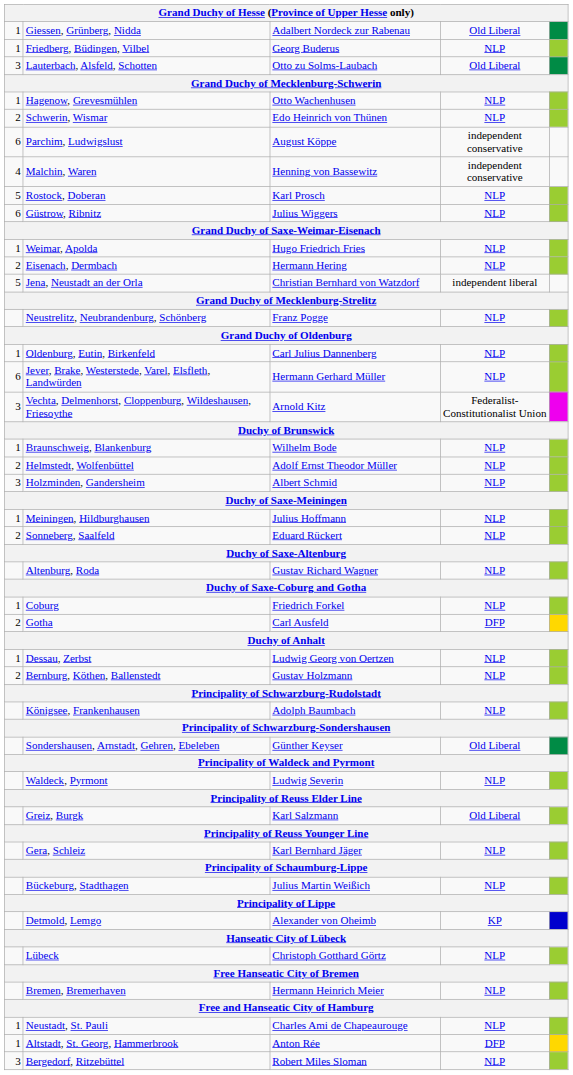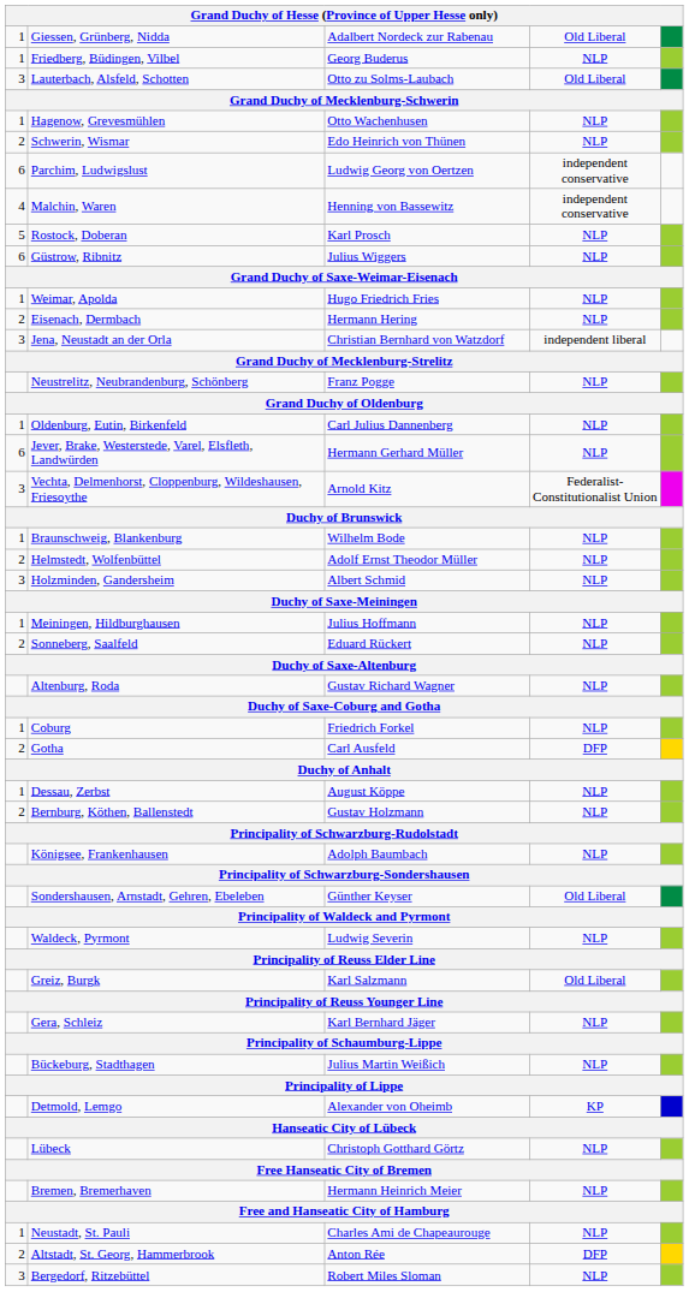 <table class="wikitable">
 <tr>
 <th colspan="5" align="center"><a href='#'>Grand Duchy of Hesse</a> (<a href='#'>Province of Upper Hesse</a> only)</th>
 </tr>
 <tr>
 <td align="right" width="20">1</td>
 <td width="350"><a href='#'>Giessen</a>, <a href='#'>Grünberg</a>, <a href='#'>Nidda</a></td>
 <td width="240"><a href='#'>Adalbert Nordeck zur Rabenau</a></td>
 <td align="center" width="150"><a href='#'>Old Liberal</a></td>
 <td bgcolor="#008B45" width="20"></td>
 </tr>
 <tr>
 <td align="right">1</td>
 <td><a href='#'>Friedberg</a>, <a href='#'>Büdingen</a>, <a href='#'>Vilbel</a></td>
 <td><a href='#'>Georg Buderus</a></td>
 <td align="center"><a href='#'>NLP</a></td>
 <td bgcolor="#9ACD32"></td>
 </tr>
 <tr>
 <td align="right">3</td>
 <td><a href='#'>Lauterbach</a>, <a href='#'>Alsfeld</a>, <a href='#'>Schotten</a></td>
 <td><a href='#'>Otto zu Solms-Laubach</a></td>
 <td align="center"><a href='#'>Old Liberal</a></td>
 <td bgcolor="#008B45"></td>
 </tr>
 <tr>
 <th colspan="5" align="center"><a href='#'>Grand Duchy of Mecklenburg-Schwerin</a></th>
 </tr>
 <tr>
 <td align="right">1</td>
 <td><a href='#'>Hagenow</a>, <a href='#'>Grevesmühlen</a></td>
 <td><a href='#'>Otto Wachenhusen</a></td>
 <td align="center"><a href='#'>NLP</a></td>
 <td bgcolor="#9ACD32"></td>
 </tr>
 <tr>
 <td align="right">2</td>
 <td><a href='#'>Schwerin</a>, <a href='#'>Wismar</a></td>
 <td><a href='#'>Edo Heinrich von Thünen</a></td>
 <td align="center"><a href='#'>NLP</a></td>
 <td bgcolor="#9ACD32"></td>
 </tr>
 <tr>
 <td align="right">6</td>
 <td><a href='#'>Parchim</a>, <a href='#'>Ludwigslust</a></td>
-<td><a href='#'>August Köppe</a></td>
+<td><a href='#'>Ludwig Georg von Oertzen</a></td>
 <td align="center">independent conservative</td>
 <td></td>
 </tr>
 <tr>
 <td align="right">4</td>
 <td><a href='#'>Malchin</a>, <a href='#'>Waren</a></td>
 <td><a href='#'>Henning von Bassewitz</a></td>
 <td align="center">independent conservative</td>
 <td></td>
 </tr>
 <tr>
 <td align="right">5</td>
 <td><a href='#'>Rostock</a>, <a href='#'>Doberan</a></td>
 <td><a href='#'>Karl Prosch</a></td>
 <td align="center"><a href='#'>NLP</a></td>
 <td bgcolor="#9ACD32"></td>
 </tr>
 <tr>
 <td align="right">6</td>
 <td><a href='#'>Güstrow</a>, <a href='#'>Ribnitz</a></td>
 <td><a href='#'>Julius Wiggers</a></td>
 <td align="center"><a href='#'>NLP</a></td>
 <td bgcolor="#9ACD32"></td>
 </tr>
 <tr>
 <th colspan="5" align="center"><a href='#'>Grand Duchy of Saxe-Weimar-Eisenach</a></th>
 </tr>
 <tr>
 <td align="right">1</td>
 <td><a href='#'>Weimar</a>, <a href='#'>Apolda</a></td>
 <td><a href='#'>Hugo Friedrich Fries</a></td>
 <td align="center"><a href='#'>NLP</a></td>
 <td bgcolor="#9ACD32"></td>
 </tr>
 <tr>
 <td align="right">2</td>
 <td><a href='#'>Eisenach</a>, <a href='#'>Dermbach</a></td>
 <td><a href='#'>Hermann Hering</a></td>
 <td align="center"><a href='#'>NLP</a></td>
 <td bgcolor="#9ACD32"></td>
 </tr>
 <tr>
-<td align="right">5</td>
+<td align="right">3</td>
 <td><a href='#'>Jena</a>, <a href='#'>Neustadt an der Orla</a></td>
 <td><a href='#'>Christian Bernhard von Watzdorf</a></td>
 <td align="center">independent liberal</td>
 <td></td>
 </tr>
 <tr>
 <th colspan="5" align="center"><a href='#'>Grand Duchy of Mecklenburg-Strelitz</a></th>
 </tr>
 <tr>
 <td align="right"></td>
 <td><a href='#'>Neustrelitz</a>, <a href='#'>Neubrandenburg</a>, <a href='#'>Schönberg</a></td>
 <td><a href='#'>Franz Pogge</a></td>
 <td align="center"><a href='#'>NLP</a></td>
 <td bgcolor="#9ACD32"></td>
 </tr>
 <tr>
 <th colspan="5" align="center"><a href='#'>Grand Duchy of Oldenburg</a></th>
 </tr>
 <tr>
 <td align="right">1</td>
 <td><a href='#'>Oldenburg</a>, <a href='#'>Eutin</a>, <a href='#'>Birkenfeld</a></td>
 <td><a href='#'>Carl Julius Dannenberg</a></td>
 <td align="center"><a href='#'>NLP</a></td>
 <td bgcolor="#9ACD32"></td>
 </tr>
 <tr>
 <td align="right">6</td>
 <td><a href='#'>Jever</a>, <a href='#'>Brake</a>, <a href='#'>Westerstede</a>, <a href='#'>Varel</a>, <a href='#'>Elsfleth</a>, <a href='#'>Landwürden</a></td>
 <td><a href='#'>Hermann Gerhard Müller</a></td>
 <td align="center"><a href='#'>NLP</a></td>
 <td bgcolor="#9ACD32"></td>
 </tr>
 <tr>
 <td align="right">3</td>
 <td><a href='#'>Vechta</a>, <a href='#'>Delmenhorst</a>, <a href='#'>Cloppenburg</a>, <a href='#'>Wildeshausen</a>, <a href='#'>Friesoythe</a></td>
 <td><a href='#'>Arnold Kitz</a></td>
 <td align="center">Federalist-Constitutionalist Union</td>
 <td bgcolor="#EE00EE"></td>
 </tr>
 <tr>
 <th colspan="5" align="center"><a href='#'>Duchy of Brunswick</a></th>
 </tr>
 <tr>
 <td align="right">1</td>
 <td><a href='#'>Braunschweig</a>, <a href='#'>Blankenburg</a></td>
 <td><a href='#'>Wilhelm Bode</a></td>
 <td align="center"><a href='#'>NLP</a></td>
 <td bgcolor="#9ACD32"></td>
 </tr>
 <tr>
 <td align="right">2</td>
 <td><a href='#'>Helmstedt</a>, <a href='#'>Wolfenbüttel</a></td>
 <td><a href='#'>Adolf Ernst Theodor Müller</a></td>
 <td align="center"><a href='#'>NLP</a></td>
 <td bgcolor="#9ACD32"></td>
 </tr>
 <tr>
 <td align="right">3</td>
 <td><a href='#'>Holzminden</a>, <a href='#'>Gandersheim</a></td>
 <td><a href='#'>Albert Schmid</a></td>
 <td align="center"><a href='#'>NLP</a></td>
 <td bgcolor="#9ACD32"></td>
 </tr>
 <tr>
 <th colspan="5" align="center"><a href='#'>Duchy of Saxe-Meiningen</a></th>
 </tr>
 <tr>
 <td align="right">1</td>
 <td><a href='#'>Meiningen</a>, <a href='#'>Hildburghausen</a></td>
 <td><a href='#'>Julius Hoffmann</a></td>
 <td align="center"><a href='#'>NLP</a></td>
 <td bgcolor="#9ACD32"></td>
 </tr>
 <tr>
 <td align="right">2</td>
 <td><a href='#'>Sonneberg</a>, <a href='#'>Saalfeld</a></td>
 <td><a href='#'>Eduard Rückert</a></td>
 <td align="center"><a href='#'>NLP</a></td>
 <td bgcolor="#9ACD32"></td>
 </tr>
 <tr>
 <th colspan="5" align="center"><a href='#'>Duchy of Saxe-Altenburg</a></th>
 </tr>
 <tr>
 <td align="right"></td>
 <td><a href='#'>Altenburg</a>, <a href='#'>Roda</a></td>
 <td><a href='#'>Gustav Richard Wagner</a></td>
 <td align="center"><a href='#'>NLP</a></td>
 <td bgcolor="#9ACD32"></td>
 </tr>
 <tr>
 <th colspan="5" align="center"><a href='#'>Duchy of Saxe-Coburg and Gotha</a></th>
 </tr>
 <tr>
 <td align="right">1</td>
 <td><a href='#'>Coburg</a></td>
 <td><a href='#'>Friedrich Forkel</a></td>
 <td align="center"><a href='#'>NLP</a></td>
 <td bgcolor="#9ACD32"></td>
 </tr>
 <tr>
 <td align="right">2</td>
 <td><a href='#'>Gotha</a></td>
 <td><a href='#'>Carl Ausfeld</a></td>
 <td align="center"><a href='#'>DFP</a></td>
 <td bgcolor="#FFD800"></td>
 </tr>
 <tr>
 <th colspan="5" align="center"><a href='#'>Duchy of Anhalt</a></th>
 </tr>
 <tr>
 <td align="right">1</td>
 <td><a href='#'>Dessau</a>, <a href='#'>Zerbst</a></td>
-<td><a href='#'>Ludwig Georg von Oertzen</a></td>
+<td><a href='#'>August Köppe</a></td>
 <td align="center"><a href='#'>NLP</a></td>
 <td bgcolor="#9ACD32"></td>
 </tr>
 <tr>
 <td align="right">2</td>
 <td><a href='#'>Bernburg</a>, <a href='#'>Köthen</a>, <a href='#'>Ballenstedt</a></td>
 <td><a href='#'>Gustav Holzmann</a></td>
 <td align="center"><a href='#'>NLP</a></td>
 <td bgcolor="#9ACD32"></td>
 </tr>
 <tr>
 <th colspan="5" align="center"><a href='#'>Principality of Schwarzburg-Rudolstadt</a></th>
 </tr>
 <tr>
 <td align="right"></td>
 <td><a href='#'>Königsee</a>, <a href='#'>Frankenhausen</a></td>
 <td><a href='#'>Adolph Baumbach</a></td>
 <td align="center"><a href='#'>NLP</a></td>
 <td bgcolor="#9ACD32"></td>
 </tr>
 <tr>
 <th colspan="5" align="center"><a href='#'>Principality of Schwarzburg-Sondershausen</a></th>
 </tr>
 <tr>
 <td align="right"></td>
 <td><a href='#'>Sondershausen</a>, <a href='#'>Arnstadt</a>, <a href='#'>Gehren</a>, <a href='#'>Ebeleben</a></td>
 <td><a href='#'>Günther Keyser</a></td>
 <td align="center"><a href='#'>Old Liberal</a></td>
 <td bgcolor="#008B45"></td>
 </tr>
 <tr>
 <th colspan="5" align="center"><a href='#'>Principality of Waldeck and Pyrmont</a></th>
 </tr>
 <tr>
 <td align="right"></td>
 <td><a href='#'>Waldeck</a>, <a href='#'>Pyrmont</a></td>
 <td><a href='#'>Ludwig Severin</a></td>
 <td align="center"><a href='#'>NLP</a></td>
 <td bgcolor="#9ACD32"></td>
 </tr>
 <tr>
 <th colspan="5" align="center"><a href='#'>Principality of Reuss Elder Line</a></th>
 </tr>
 <tr>
 <td align="right"></td>
 <td><a href='#'>Greiz</a>, <a href='#'>Burgk</a></td>
 <td><a href='#'>Karl Salzmann</a></td>
 <td align="center" width="150"><a href='#'>Old Liberal</a></td>
 <td bgcolor="#9ACD32"></td>
 </tr>
 <tr>
 <th colspan="5" align="center"><a href='#'>Principality of Reuss Younger Line</a></th>
 </tr>
 <tr>
 <td align="right"></td>
 <td><a href='#'>Gera</a>, <a href='#'>Schleiz</a></td>
 <td><a href='#'>Karl Bernhard Jäger</a></td>
 <td align="center"><a href='#'>NLP</a></td>
 <td bgcolor="#9ACD32"></td>
 </tr>
 <tr>
 <th colspan="5" align="center"><a href='#'>Principality of Schaumburg-Lippe</a></th>
 </tr>
 <tr>
 <td align="right"></td>
 <td><a href='#'>Bückeburg</a>, <a href='#'>Stadthagen</a></td>
 <td><a href='#'>Julius Martin Weißich</a></td>
 <td align="center"><a href='#'>NLP</a></td>
 <td bgcolor="#9ACD32"></td>
 </tr>
 <tr>
 <th colspan="5" align="center"><a href='#'>Principality of Lippe</a></th>
 </tr>
 <tr>
 <td align="right"></td>
 <td><a href='#'>Detmold</a>, <a href='#'>Lemgo</a></td>
 <td><a href='#'>Alexander von Oheimb</a></td>
 <td align="center"><a href='#'>KP</a></td>
 <td bgcolor="#0000CD"></td>
 </tr>
 <tr>
 <th colspan="5" align="center"><a href='#'>Hanseatic City of Lübeck</a></th>
 </tr>
 <tr>
 <td align="right"></td>
 <td><a href='#'>Lübeck</a></td>
 <td><a href='#'>Christoph Gotthard Görtz</a></td>
 <td align="center"><a href='#'>NLP</a></td>
 <td bgcolor="#9ACD32"></td>
 </tr>
 <tr>
 <th colspan="5" align="center"><a href='#'>Free Hanseatic City of Bremen</a></th>
 </tr>
 <tr>
 <td align="right"></td>
 <td><a href='#'>Bremen</a>, <a href='#'>Bremerhaven</a></td>
 <td><a href='#'>Hermann Heinrich Meier</a></td>
 <td align="center"><a href='#'>NLP</a></td>
 <td bgcolor="#9ACD32"></td>
 </tr>
 <tr>
 <th colspan="5" align="center"><a href='#'>Free and Hanseatic City of Hamburg</a></th>
 </tr>
 <tr>
 <td align="right">1</td>
 <td><a href='#'>Neustadt</a>, <a href='#'>St. Pauli</a></td>
 <td><a href='#'>Charles Ami de Chapeaurouge</a></td>
 <td align="center"><a href='#'>NLP</a></td>
 <td bgcolor="#9ACD32"></td>
 </tr>
 <tr>
-<td align="right">1</td>
+<td align="right">2</td>
 <td><a href='#'>Altstadt</a>, <a href='#'>St. Georg</a>, <a href='#'>Hammerbrook</a></td>
 <td><a href='#'>Anton Rée</a></td>
 <td align="center"><a href='#'>DFP</a></td>
 <td bgcolor="#FFD800"></td>
 </tr>
 <tr>
 <td align="right">3</td>
 <td><a href='#'>Bergedorf</a>, <a href='#'>Ritzebüttel</a></td>
 <td><a href='#'>Robert Miles Sloman</a></td>
 <td align="center"><a href='#'>NLP</a></td>
 <td bgcolor="#9ACD32"></td>
 </tr>
 </table>
